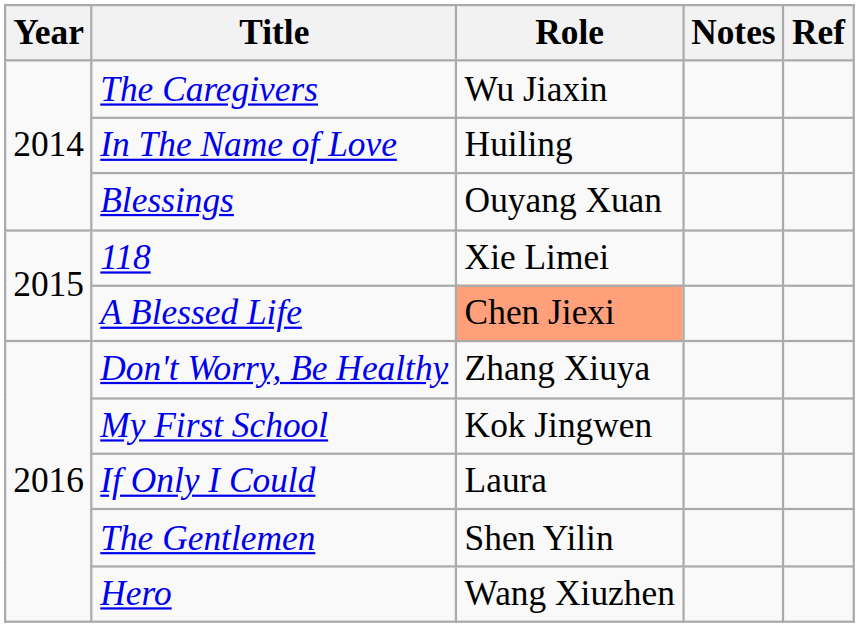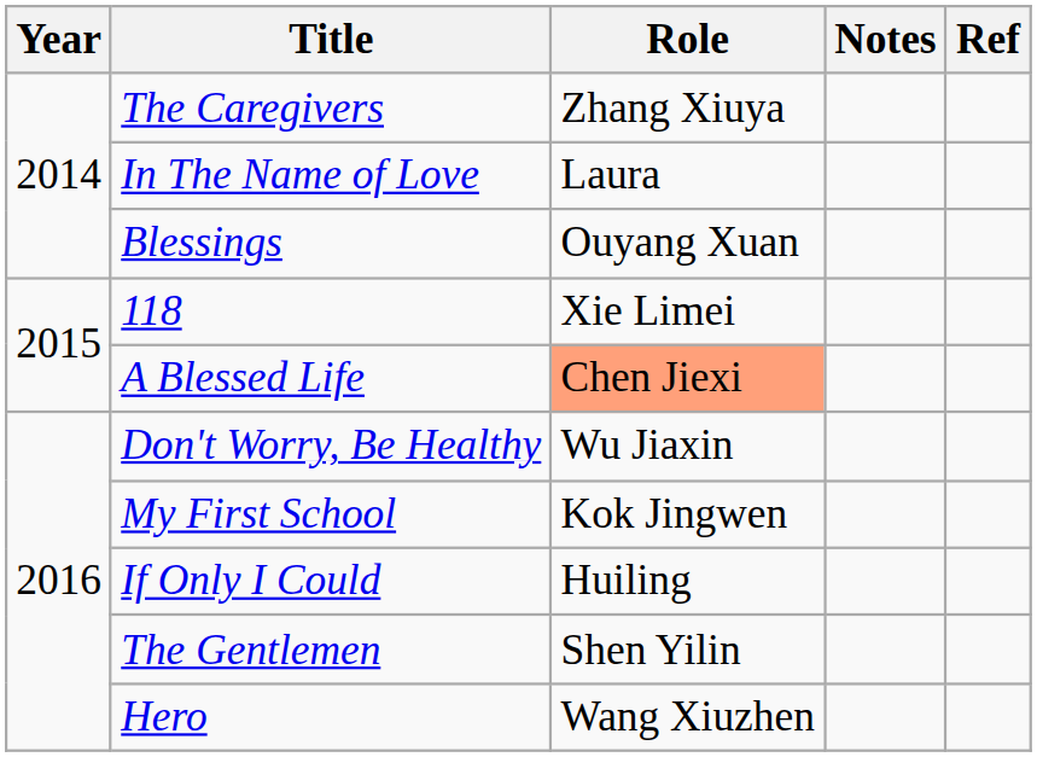 <table class="wikitable sortable">
 <tr>
 <th>Year</th>
 <th>Title</th>
 <th>Role</th>
 <th class="unsortable">Notes</th>
 <th class="unsortable">Ref</th>
 </tr>
 <tr>
 <td rowspan="3">2014</td>
 <td><em><a href='#'>The Caregivers</a></em></td>
-<td>Wu Jiaxin</td>
+<td>Zhang Xiuya</td>
 <td></td>
 <td></td>
 </tr>
 <tr>
 <td><em><a href='#'>In The Name of Love</a></em></td>
-<td>Huiling</td>
+<td>Laura</td>
 <td></td>
 <td></td>
 </tr>
 <tr>
 <td><em><a href='#'>Blessings</a></em></td>
 <td>Ouyang Xuan</td>
 <td></td>
 <td></td>
 </tr>
 <tr>
 <td rowspan="2">2015</td>
 <td><em><a href='#'>118</a></em></td>
 <td>Xie Limei</td>
 <td></td>
 <td></td>
 </tr>
 <tr>
 <td><em><a href='#'>A Blessed Life</a></em></td>
 <td style="background: lightsalmon;">Chen Jiexi</td>
 <td></td>
 <td></td>
 </tr>
 <tr>
 <td rowspan="5">2016</td>
 <td><em><a href='#'>Don't Worry, Be Healthy</a></em></td>
-<td>Zhang Xiuya</td>
+<td>Wu Jiaxin</td>
 <td></td>
 <td></td>
 </tr>
 <tr>
 <td><em><a href='#'>My First School</a></em></td>
 <td>Kok Jingwen</td>
 <td></td>
 <td></td>
 </tr>
 <tr>
 <td><em><a href='#'>If Only I Could</a></em></td>
-<td>Laura</td>
+<td>Huiling</td>
 <td></td>
 <td></td>
 </tr>
 <tr>
 <td><em><a href='#'>The Gentlemen</a></em></td>
 <td>Shen Yilin</td>
 <td></td>
 <td></td>
 </tr>
 <tr>
 <td><em><a href='#'>Hero</a></em></td>
 <td>Wang Xiuzhen</td>
 <td></td>
 <td></td>
 </tr>
 </table>
